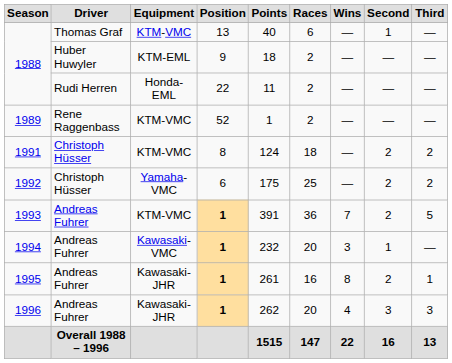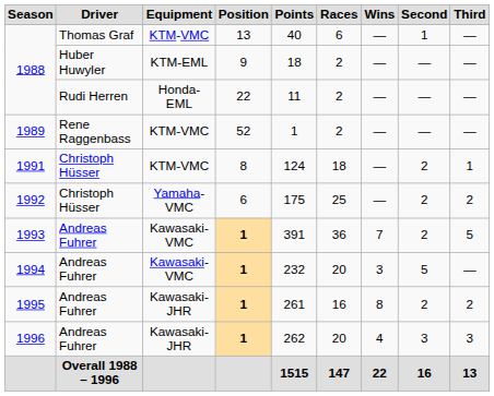 <table class="wikitable">
 <tr align="center" style="background:#dfdfdf;">
 <td width="60"><strong>Season</strong></td>
 <td width="300"><strong>Driver</strong></td>
 <td width="100"><strong>Equipment</strong></td>
 <td width="30"><strong>Position</strong></td>
 <td width="60"><strong>Points</strong></td>
 <td width="60"><strong>Races</strong></td>
 <td width="60"><strong>Wins</strong></td>
 <td width="60"><strong>Second</strong></td>
 <td width="60"><strong>Third</strong></td>
 </tr>
 <tr align="center">
 <td rowspan=3><a href='#'>1988</a></td>
 <td align="left"> Thomas Graf</td>
 <td><a href='#'>KTM</a>-<a href='#'>VMC</a></td>
 <td>13</td>
 <td>40</td>
 <td>6</td>
 <td>—</td>
 <td>1</td>
 <td>—</td>
 </tr>
 <tr align="center">
 <td align="left"> Huber Huwyler</td>
 <td>KTM-EML</td>
 <td>9</td>
 <td>18</td>
 <td>2</td>
 <td>—</td>
 <td>—</td>
 <td>—</td>
 </tr>
 <tr align="center">
 <td align="left"> Rudi Herren</td>
 <td>Honda-EML</td>
 <td>22</td>
 <td>11</td>
 <td>2</td>
 <td>—</td>
 <td>—</td>
 <td>—</td>
 </tr>
 <tr align="center">
 <td><a href='#'>1989</a></td>
 <td align="left"> Rene Raggenbass</td>
 <td>KTM-VMC</td>
 <td>52</td>
 <td>1</td>
 <td>2</td>
 <td>—</td>
 <td>—</td>
 <td>—</td>
 </tr>
 <tr align="center">
 <td><a href='#'>1991</a></td>
 <td align="left"> <a href='#'>Christoph Hüsser</a></td>
 <td>KTM-VMC</td>
 <td>8</td>
 <td>124</td>
 <td>18</td>
 <td>—</td>
 <td>2</td>
-<td>2</td>
+<td>1</td>
 </tr>
 <tr align="center">
 <td><a href='#'>1992</a></td>
 <td align="left"> Christoph Hüsser</td>
 <td><a href='#'>Yamaha</a>-VMC</td>
 <td>6</td>
 <td>175</td>
 <td>25</td>
 <td>—</td>
 <td>2</td>
 <td>2</td>
 </tr>
 <tr align="center">
 <td><a href='#'>1993</a></td>
 <td align="left"> <a href='#'>Andreas Fuhrer</a></td>
-<td>KTM-VMC</td>
+<td>Kawasaki-VMC</td>
 <td style="background:#ffdf9f;"><strong>1</strong></td>
 <td>391</td>
 <td>36</td>
 <td>7</td>
 <td>2</td>
 <td>5</td>
 </tr>
 <tr align="center">
 <td><a href='#'>1994</a></td>
 <td align="left"> Andreas Fuhrer</td>
 <td><a href='#'>Kawasaki</a>-VMC</td>
 <td style="background:#ffdf9f;"><strong>1</strong></td>
 <td>232</td>
 <td>20</td>
 <td>3</td>
-<td>1</td>
+<td>5</td>
 <td>—</td>
 </tr>
 <tr align="center">
 <td><a href='#'>1995</a></td>
 <td align="left"> Andreas Fuhrer</td>
 <td>Kawasaki-JHR</td>
 <td style="background:#ffdf9f;"><strong>1</strong></td>
 <td>261</td>
 <td>16</td>
 <td>8</td>
 <td>2</td>
-<td>1</td>
+<td>2</td>
 </tr>
 <tr align="center">
 <td><a href='#'>1996</a></td>
 <td align="left"> Andreas Fuhrer</td>
 <td>Kawasaki-JHR</td>
 <td style="background:#ffdf9f;"><strong>1</strong></td>
 <td>262</td>
 <td>20</td>
 <td>4</td>
 <td>3</td>
 <td>3</td>
 </tr>
 <tr align="center" style="background:#dfdfdf;">
 <td></td>
 <td align="center"><strong>Overall 1988 – 1996</strong></td>
 <td></td>
 <td></td>
 <td><strong>1515</strong></td>
 <td><strong>147</strong></td>
 <td><strong>22</strong></td>
 <td><strong>16</strong></td>
 <td><strong>13</strong></td>
 </tr>
 </table>
